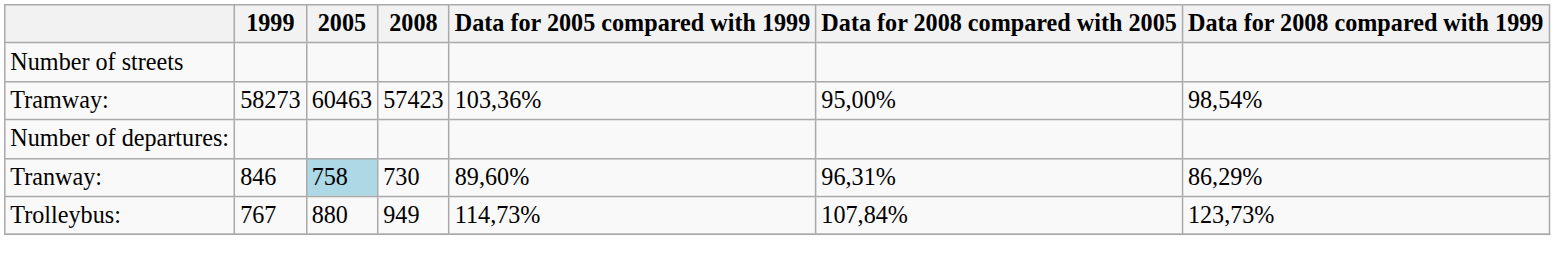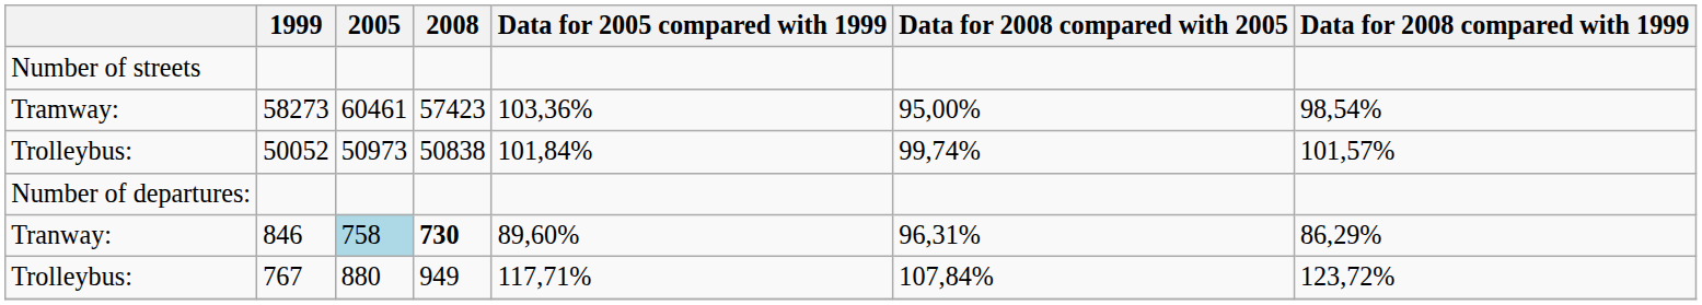 <table class="wikitable">
 <tr>
 <th></th>
 <th>1999</th>
 <th>2005</th>
 <th>2008</th>
 <th>Data for 2005 compared with 1999</th>
 <th>Data for 2008 compared with 2005</th>
 <th>Data for 2008 compared with 1999</th>
 </tr>
 <tr>
 <td>Number of streets</td>
 <td></td>
 <td></td>
 <td></td>
 <td></td>
 <td></td>
 <td></td>
 </tr>
 <tr>
 <td>Tramway:</td>
 <td>58273</td>
-<td>60463</td>
+<td>60461</td>
 <td>57423</td>
 <td>103,36%</td>
 <td>95,00%</td>
 <td>98,54%</td>
+</tr>
+<tr>
+<td>Trolleybus:</td>
+<td>50052</td>
+<td>50973</td>
+<td>50838</td>
+<td>101,84%</td>
+<td>99,74%</td>
+<td>101,57%</td>
 </tr>
 <tr>
 <td>Number of departures:</td>
 <td></td>
 <td></td>
 <td></td>
 <td></td>
 <td></td>
 <td></td>
 </tr>
 <tr>
 <td>Tranway:</td>
 <td>846</td>
 <td style="background: lightblue;">758</td>
-<td>730</td>
+<td><strong>730</strong></td>
 <td>89,60%</td>
 <td>96,31%</td>
 <td>86,29%</td>
 </tr>
 <tr>
 <td>Trolleybus:</td>
 <td>767</td>
 <td>880</td>
 <td>949</td>
-<td>114,73%</td>
+<td>117,71%</td>
 <td>107,84%</td>
-<td>123,73%</td>
+<td>123,72%</td>
 </tr>
 <tr>
 </tr>
 </table>
